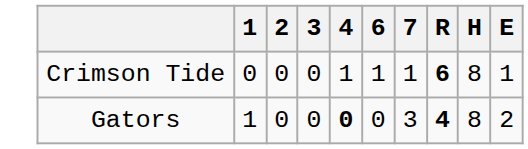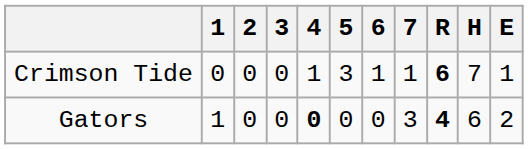 <table align = right border="2" cellpadding="4" cellspacing="0" style="margin: 1em 1em 1em 1em; background: #F9F9F9; border: 1px #aaa solid; border-collapse: collapse;">
 <tr align=center style="background: #F2F2F2;">
 <th></th>
 <th>1</th>
 <th>2</th>
 <th>3</th>
 <th>4</th>
+<th>5</th>
 <th>6</th>
 <th>7</th>
 <th>R</th>
 <th>H</th>
 <th>E</th>
 </tr>
 <tr align=center>
 <td>Crimson Tide</td>
 <td>0</td>
 <td>0</td>
 <td>0</td>
 <td>1</td>
+<td>3</td>
 <td>1</td>
 <td>1</td>
 <td><strong>6</strong></td>
-<td>8</td>
+<td>7</td>
 <td>1</td>
 </tr>
 <tr align=center>
 <td>Gators</td>
 <td>1</td>
 <td>0</td>
 <td>0</td>
 <td><strong>0</strong></td>
 <td>0</td>
+<td>0</td>
 <td>3</td>
 <td><strong>4</strong></td>
-<td>8</td>
+<td>6</td>
 <td>2</td>
 </tr>
 </table>
